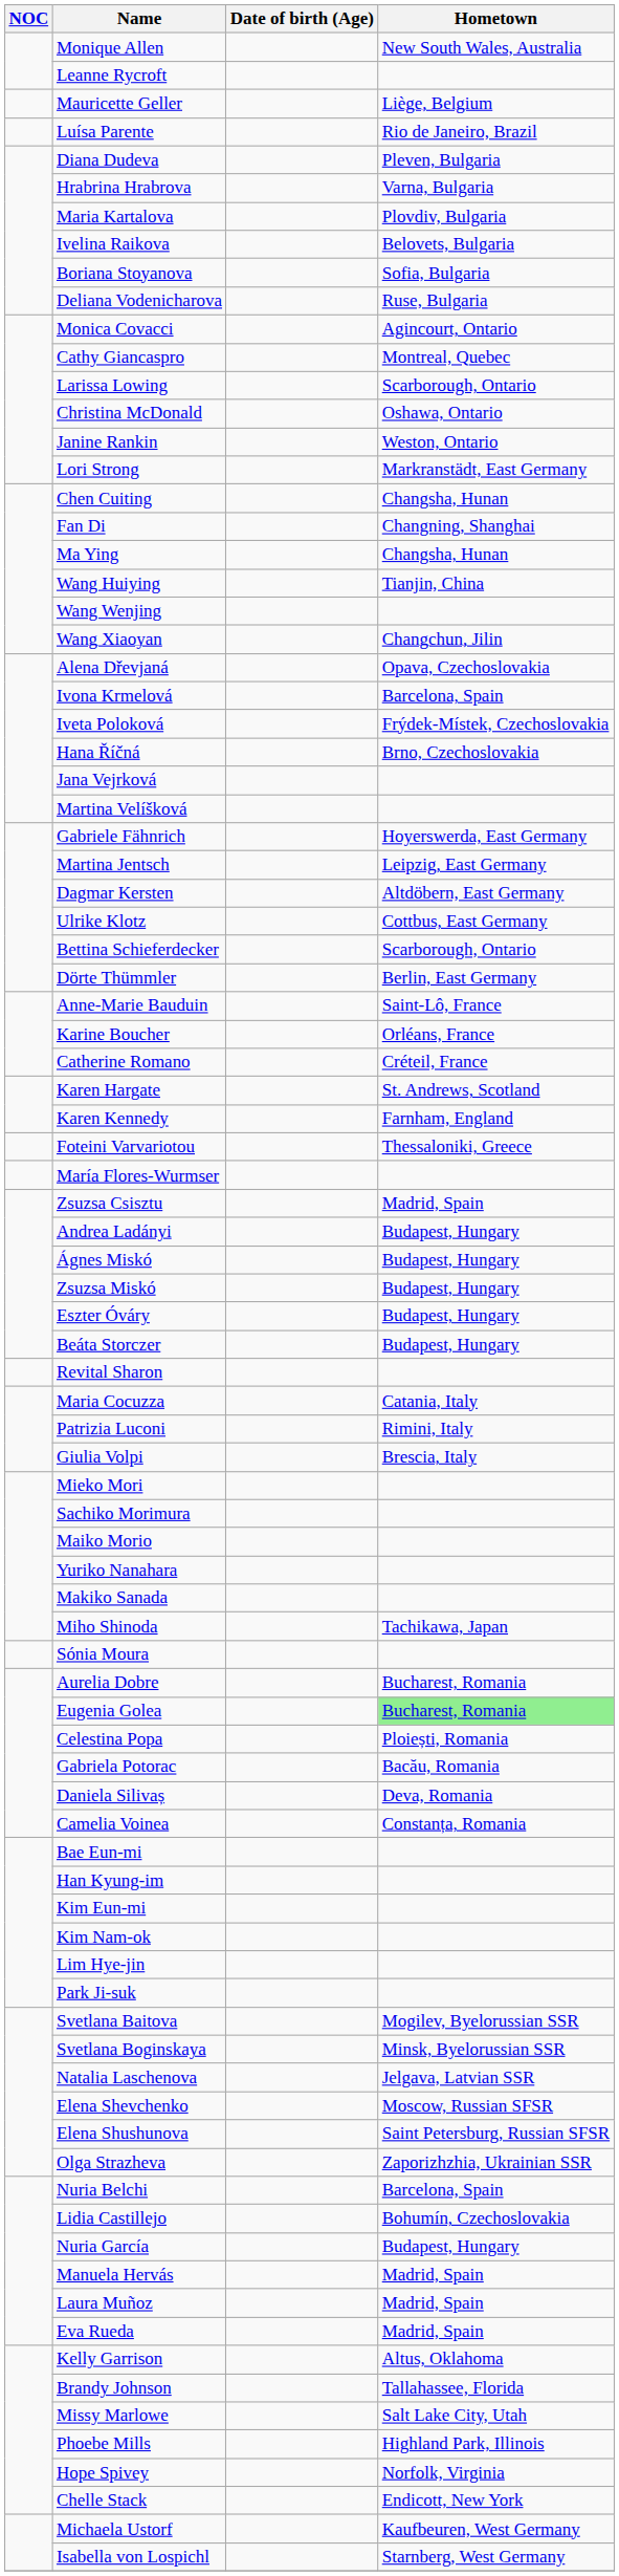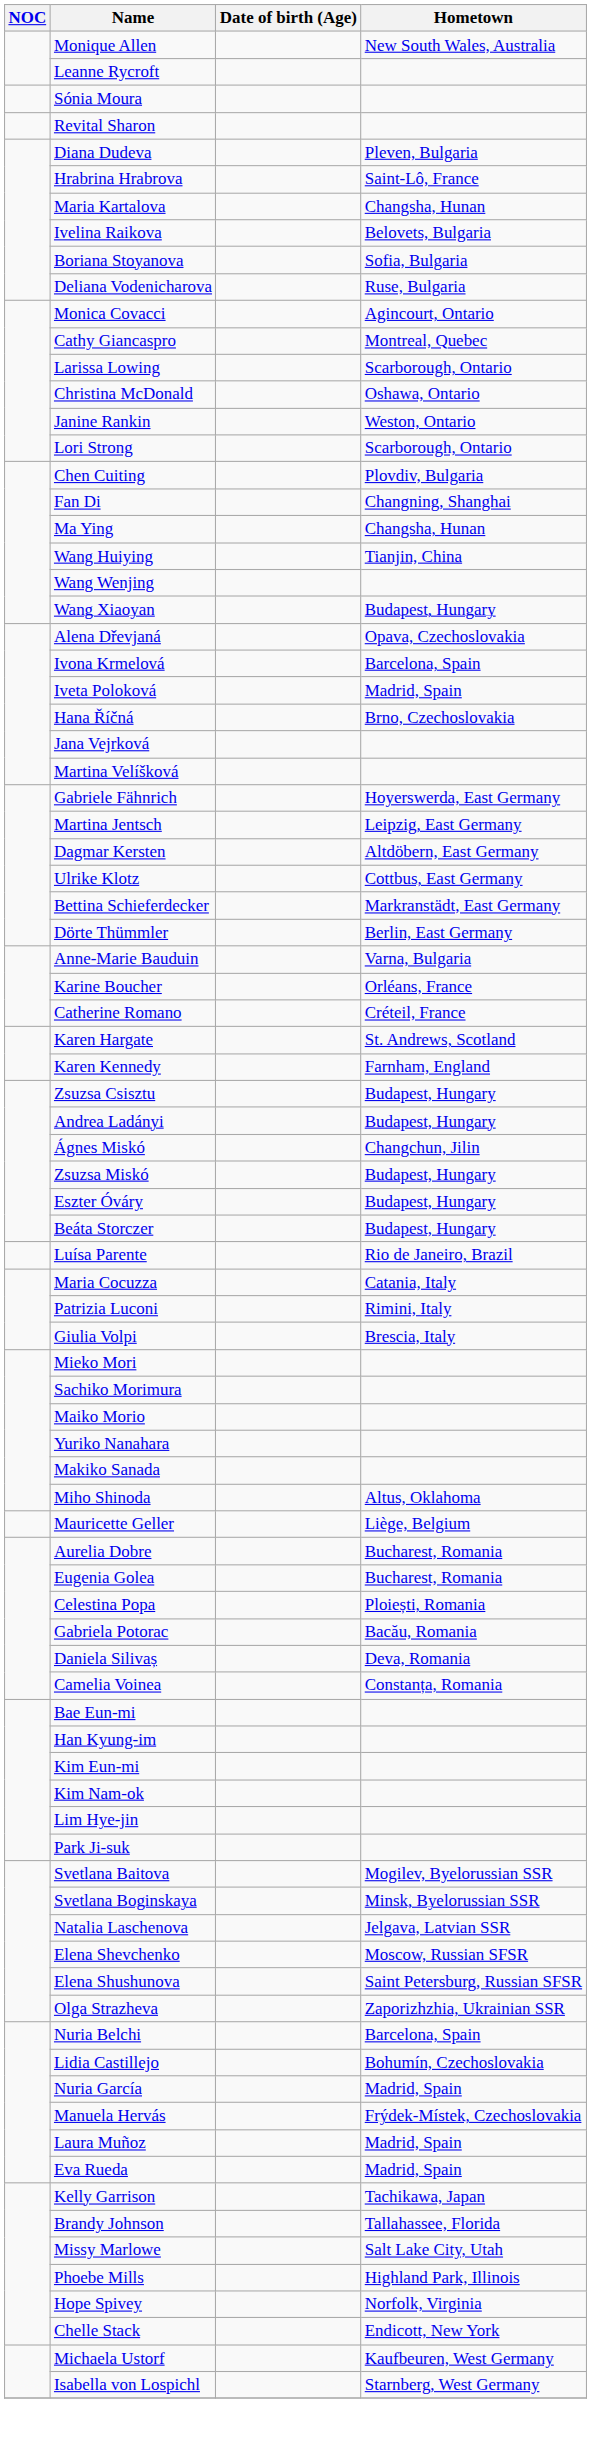 <table class="wikitable sortable">
 <tr>
 <th><a href='#'>NOC</a></th>
 <th>Name</th>
 <th>Date of birth (Age)</th>
 <th>Hometown</th>
 </tr>
 <tr>
 <td rowspan="2"></td>
 <td><a href='#'>Monique Allen</a></td>
 <td></td>
 <td><a href='#'>New South Wales, Australia</a></td>
 </tr>
 <tr>
 <td><a href='#'>Leanne Rycroft</a></td>
 <td></td>
 <td></td>
 </tr>
 <tr>
 <td></td>
-<td><a href='#'>Mauricette Geller</a></td>
+<td><a href='#'>Sónia Moura</a></td>
 <td></td>
-<td><a href='#'>Liège, Belgium</a></td>
+<td></td>
 </tr>
 <tr>
 <td></td>
-<td><a href='#'>Luísa Parente</a></td>
+<td><a href='#'>Revital Sharon</a></td>
 <td></td>
-<td><a href='#'>Rio de Janeiro, Brazil</a></td>
+<td></td>
 </tr>
 <tr>
 <td rowspan="6"></td>
 <td><a href='#'>Diana Dudeva</a></td>
 <td></td>
 <td><a href='#'>Pleven, Bulgaria</a></td>
 </tr>
 <tr>
 <td><a href='#'>Hrabrina Hrabrova</a></td>
 <td></td>
-<td><a href='#'>Varna, Bulgaria</a></td>
+<td><a href='#'>Saint-Lô, France</a></td>
 </tr>
 <tr>
 <td><a href='#'>Maria Kartalova</a></td>
 <td></td>
-<td><a href='#'>Plovdiv, Bulgaria</a></td>
+<td><a href='#'>Changsha, Hunan</a></td>
 </tr>
 <tr>
 <td><a href='#'>Ivelina Raikova</a></td>
 <td></td>
 <td><a href='#'>Belovets, Bulgaria</a></td>
 </tr>
 <tr>
 <td><a href='#'>Boriana Stoyanova</a></td>
 <td></td>
 <td><a href='#'>Sofia, Bulgaria</a></td>
 </tr>
 <tr>
 <td><a href='#'>Deliana Vodenicharova</a></td>
 <td></td>
 <td><a href='#'>Ruse, Bulgaria</a></td>
 </tr>
 <tr>
 <td rowspan="6"></td>
 <td><a href='#'>Monica Covacci</a></td>
 <td></td>
 <td><a href='#'>Agincourt, Ontario</a></td>
 </tr>
 <tr>
 <td><a href='#'>Cathy Giancaspro</a></td>
 <td></td>
 <td><a href='#'>Montreal, Quebec</a></td>
 </tr>
 <tr>
 <td><a href='#'>Larissa Lowing</a></td>
 <td></td>
 <td><a href='#'>Scarborough, Ontario</a></td>
 </tr>
 <tr>
 <td><a href='#'>Christina McDonald</a></td>
 <td></td>
 <td><a href='#'>Oshawa, Ontario</a></td>
 </tr>
 <tr>
 <td><a href='#'>Janine Rankin</a></td>
 <td></td>
 <td><a href='#'>Weston, Ontario</a></td>
 </tr>
 <tr>
 <td><a href='#'>Lori Strong</a></td>
 <td></td>
-<td><a href='#'>Markranstädt, East Germany</a></td>
+<td><a href='#'>Scarborough, Ontario</a></td>
 </tr>
 <tr>
 <td rowspan="6"></td>
 <td><a href='#'>Chen Cuiting</a></td>
 <td></td>
-<td><a href='#'>Changsha, Hunan</a></td>
+<td><a href='#'>Plovdiv, Bulgaria</a></td>
 </tr>
 <tr>
 <td><a href='#'>Fan Di</a></td>
 <td></td>
 <td><a href='#'>Changning, Shanghai</a></td>
 </tr>
 <tr>
 <td><a href='#'>Ma Ying</a></td>
 <td></td>
 <td><a href='#'>Changsha, Hunan</a></td>
 </tr>
 <tr>
 <td><a href='#'>Wang Huiying</a></td>
 <td></td>
 <td><a href='#'>Tianjin, China</a></td>
 </tr>
 <tr>
 <td><a href='#'>Wang Wenjing</a></td>
 <td></td>
 <td></td>
 </tr>
 <tr>
 <td><a href='#'>Wang Xiaoyan</a></td>
 <td></td>
-<td><a href='#'>Changchun, Jilin</a></td>
+<td><a href='#'>Budapest, Hungary</a></td>
 </tr>
 <tr>
 <td rowspan="6"></td>
 <td><a href='#'>Alena Dřevjaná</a></td>
 <td></td>
 <td><a href='#'>Opava, Czechoslovakia</a></td>
 </tr>
 <tr>
 <td><a href='#'>Ivona Krmelová</a></td>
 <td></td>
 <td><a href='#'>Barcelona, Spain</a></td>
 </tr>
 <tr>
 <td><a href='#'>Iveta Poloková</a></td>
 <td></td>
-<td><a href='#'>Frýdek-Místek, Czechoslovakia</a></td>
+<td><a href='#'>Madrid, Spain</a></td>
 </tr>
 <tr>
 <td><a href='#'>Hana Říčná</a></td>
 <td></td>
 <td><a href='#'>Brno, Czechoslovakia</a></td>
 </tr>
 <tr>
 <td><a href='#'>Jana Vejrková</a></td>
 <td></td>
 <td></td>
 </tr>
 <tr>
 <td><a href='#'>Martina Velíšková</a></td>
 <td></td>
 <td></td>
 </tr>
 <tr>
 <td rowspan="6"></td>
 <td><a href='#'>Gabriele Fähnrich</a></td>
 <td></td>
 <td><a href='#'>Hoyerswerda, East Germany</a></td>
 </tr>
 <tr>
 <td><a href='#'>Martina Jentsch</a></td>
 <td></td>
 <td><a href='#'>Leipzig, East Germany</a></td>
 </tr>
 <tr>
 <td><a href='#'>Dagmar Kersten</a></td>
 <td></td>
 <td><a href='#'>Altdöbern, East Germany</a></td>
 </tr>
 <tr>
 <td><a href='#'>Ulrike Klotz</a></td>
 <td></td>
 <td><a href='#'>Cottbus, East Germany</a></td>
 </tr>
 <tr>
 <td><a href='#'>Bettina Schieferdecker</a></td>
 <td></td>
-<td><a href='#'>Scarborough, Ontario</a></td>
+<td><a href='#'>Markranstädt, East Germany</a></td>
 </tr>
 <tr>
 <td><a href='#'>Dörte Thümmler</a></td>
 <td></td>
 <td><a href='#'>Berlin, East Germany</a></td>
 </tr>
 <tr>
 <td rowspan="3"></td>
 <td><a href='#'>Anne-Marie Bauduin</a></td>
 <td></td>
-<td><a href='#'>Saint-Lô, France</a></td>
+<td><a href='#'>Varna, Bulgaria</a></td>
 </tr>
 <tr>
 <td><a href='#'>Karine Boucher</a></td>
 <td></td>
 <td><a href='#'>Orléans, France</a></td>
 </tr>
 <tr>
 <td><a href='#'>Catherine Romano</a></td>
 <td></td>
 <td><a href='#'>Créteil, France</a></td>
 </tr>
 <tr>
 <td rowspan="2"></td>
 <td><a href='#'>Karen Hargate</a></td>
 <td></td>
 <td><a href='#'>St. Andrews, Scotland</a></td>
 </tr>
 <tr>
 <td><a href='#'>Karen Kennedy</a></td>
 <td></td>
 <td><a href='#'>Farnham, England</a></td>
 </tr>
 <tr>
-<td></td>
-<td><a href='#'>Foteini Varvariotou</a></td>
-<td></td>
-<td><a href='#'>Thessaloniki, Greece</a></td>
-</tr>
-<tr>
-<td></td>
-<td><a href='#'>María Flores-Wurmser</a></td>
-<td></td>
-<td></td>
-</tr>
-<tr>
 <td rowspan="6"></td>
 <td><a href='#'>Zsuzsa Csisztu</a></td>
 <td></td>
-<td><a href='#'>Madrid, Spain</a></td>
+<td><a href='#'>Budapest, Hungary</a></td>
 </tr>
 <tr>
 <td><a href='#'>Andrea Ladányi</a></td>
 <td></td>
 <td><a href='#'>Budapest, Hungary</a></td>
 </tr>
 <tr>
 <td><a href='#'>Ágnes Miskó</a></td>
 <td></td>
-<td><a href='#'>Budapest, Hungary</a></td>
+<td><a href='#'>Changchun, Jilin</a></td>
 </tr>
 <tr>
 <td><a href='#'>Zsuzsa Miskó</a></td>
 <td></td>
 <td><a href='#'>Budapest, Hungary</a></td>
 </tr>
 <tr>
 <td><a href='#'>Eszter Óváry</a></td>
 <td></td>
 <td><a href='#'>Budapest, Hungary</a></td>
 </tr>
 <tr>
 <td><a href='#'>Beáta Storczer</a></td>
 <td></td>
 <td><a href='#'>Budapest, Hungary</a></td>
 </tr>
 <tr>
 <td></td>
-<td><a href='#'>Revital Sharon</a></td>
+<td><a href='#'>Luísa Parente</a></td>
 <td></td>
-<td></td>
+<td><a href='#'>Rio de Janeiro, Brazil</a></td>
 </tr>
 <tr>
 <td rowspan="3"></td>
 <td><a href='#'>Maria Cocuzza</a></td>
 <td></td>
 <td><a href='#'>Catania, Italy</a></td>
 </tr>
 <tr>
 <td><a href='#'>Patrizia Luconi</a></td>
 <td></td>
 <td><a href='#'>Rimini, Italy</a></td>
 </tr>
 <tr>
 <td><a href='#'>Giulia Volpi</a></td>
 <td></td>
 <td><a href='#'>Brescia, Italy</a></td>
 </tr>
 <tr>
 <td rowspan="6"></td>
 <td><a href='#'>Mieko Mori</a></td>
 <td></td>
 <td></td>
 </tr>
 <tr>
 <td><a href='#'>Sachiko Morimura</a></td>
 <td></td>
 <td></td>
 </tr>
 <tr>
 <td><a href='#'>Maiko Morio</a></td>
 <td></td>
 <td></td>
 </tr>
 <tr>
 <td><a href='#'>Yuriko Nanahara</a></td>
 <td></td>
 <td></td>
 </tr>
 <tr>
 <td><a href='#'>Makiko Sanada</a></td>
 <td></td>
 <td></td>
 </tr>
 <tr>
 <td><a href='#'>Miho Shinoda</a></td>
 <td></td>
-<td><a href='#'>Tachikawa, Japan</a></td>
+<td><a href='#'>Altus, Oklahoma</a></td>
 </tr>
 <tr>
 <td></td>
-<td><a href='#'>Sónia Moura</a></td>
+<td><a href='#'>Mauricette Geller</a></td>
 <td></td>
-<td></td>
+<td><a href='#'>Liège, Belgium</a></td>
 </tr>
 <tr>
 <td rowspan="6"></td>
 <td><a href='#'>Aurelia Dobre</a></td>
 <td></td>
 <td><a href='#'>Bucharest, Romania</a></td>
 </tr>
 <tr>
 <td><a href='#'>Eugenia Golea</a></td>
 <td></td>
-<td style="background: lightgreen;"><a href='#'>Bucharest, Romania</a></td>
+<td><a href='#'>Bucharest, Romania</a></td>
 </tr>
 <tr>
 <td><a href='#'>Celestina Popa</a></td>
 <td></td>
 <td><a href='#'>Ploiești, Romania</a></td>
 </tr>
 <tr>
 <td><a href='#'>Gabriela Potorac</a></td>
 <td></td>
 <td><a href='#'>Bacău, Romania</a></td>
 </tr>
 <tr>
 <td><a href='#'>Daniela Silivaș</a></td>
 <td></td>
 <td><a href='#'>Deva, Romania</a></td>
 </tr>
 <tr>
 <td><a href='#'>Camelia Voinea</a></td>
 <td></td>
 <td><a href='#'>Constanța, Romania</a></td>
 </tr>
 <tr>
 <td rowspan="6"></td>
 <td><a href='#'>Bae Eun-mi</a></td>
 <td></td>
 <td></td>
 </tr>
 <tr>
 <td><a href='#'>Han Kyung-im</a></td>
 <td></td>
 <td></td>
 </tr>
 <tr>
 <td><a href='#'>Kim Eun-mi</a></td>
 <td></td>
 <td></td>
 </tr>
 <tr>
 <td><a href='#'>Kim Nam-ok</a></td>
 <td></td>
 <td></td>
 </tr>
 <tr>
 <td><a href='#'>Lim Hye-jin</a></td>
 <td></td>
 <td></td>
 </tr>
 <tr>
 <td><a href='#'>Park Ji-suk</a></td>
 <td></td>
 <td></td>
 </tr>
 <tr>
 <td rowspan="6"></td>
 <td><a href='#'>Svetlana Baitova</a></td>
 <td></td>
 <td><a href='#'>Mogilev, Byelorussian SSR</a></td>
 </tr>
 <tr>
 <td><a href='#'>Svetlana Boginskaya</a></td>
 <td></td>
 <td><a href='#'>Minsk, Byelorussian SSR</a></td>
 </tr>
 <tr>
 <td><a href='#'>Natalia Laschenova</a></td>
 <td></td>
 <td><a href='#'>Jelgava, Latvian SSR</a></td>
 </tr>
 <tr>
 <td><a href='#'>Elena Shevchenko</a></td>
 <td></td>
 <td><a href='#'>Moscow, Russian SFSR</a></td>
 </tr>
 <tr>
 <td><a href='#'>Elena Shushunova</a></td>
 <td></td>
 <td><a href='#'>Saint Petersburg, Russian SFSR</a></td>
 </tr>
 <tr>
 <td><a href='#'>Olga Strazheva</a></td>
 <td></td>
 <td><a href='#'>Zaporizhzhia, Ukrainian SSR</a></td>
 </tr>
 <tr>
 <td rowspan="6"></td>
 <td><a href='#'>Nuria Belchi</a></td>
 <td></td>
 <td><a href='#'>Barcelona, Spain</a></td>
 </tr>
 <tr>
 <td><a href='#'>Lidia Castillejo</a></td>
 <td></td>
 <td><a href='#'>Bohumín, Czechoslovakia</a></td>
 </tr>
 <tr>
 <td><a href='#'>Nuria García</a></td>
 <td></td>
-<td><a href='#'>Budapest, Hungary</a></td>
+<td><a href='#'>Madrid, Spain</a></td>
 </tr>
 <tr>
 <td><a href='#'>Manuela Hervás</a></td>
 <td></td>
-<td><a href='#'>Madrid, Spain</a></td>
+<td><a href='#'>Frýdek-Místek, Czechoslovakia</a></td>
 </tr>
 <tr>
 <td><a href='#'>Laura Muñoz</a></td>
 <td></td>
 <td><a href='#'>Madrid, Spain</a></td>
 </tr>
 <tr>
 <td><a href='#'>Eva Rueda</a></td>
 <td></td>
 <td><a href='#'>Madrid, Spain</a></td>
 </tr>
 <tr>
 <td rowspan="6"></td>
 <td><a href='#'>Kelly Garrison</a></td>
 <td></td>
-<td><a href='#'>Altus, Oklahoma</a></td>
+<td><a href='#'>Tachikawa, Japan</a></td>
 </tr>
 <tr>
 <td><a href='#'>Brandy Johnson</a></td>
 <td></td>
 <td><a href='#'>Tallahassee, Florida</a></td>
 </tr>
 <tr>
 <td><a href='#'>Missy Marlowe</a></td>
 <td></td>
 <td><a href='#'>Salt Lake City, Utah</a></td>
 </tr>
 <tr>
 <td><a href='#'>Phoebe Mills</a></td>
 <td></td>
 <td><a href='#'>Highland Park, Illinois</a></td>
 </tr>
 <tr>
 <td><a href='#'>Hope Spivey</a></td>
 <td></td>
 <td><a href='#'>Norfolk, Virginia</a></td>
 </tr>
 <tr>
 <td><a href='#'>Chelle Stack</a></td>
 <td></td>
 <td><a href='#'>Endicott, New York</a></td>
 </tr>
 <tr>
 <td rowspan="2"></td>
 <td><a href='#'>Michaela Ustorf</a></td>
 <td></td>
 <td><a href='#'>Kaufbeuren, West Germany</a></td>
 </tr>
 <tr>
 <td><a href='#'>Isabella von Lospichl</a></td>
 <td></td>
 <td><a href='#'>Starnberg, West Germany</a></td>
 </tr>
 <tr>
 </tr>
 </table>
